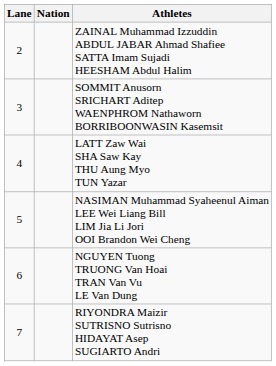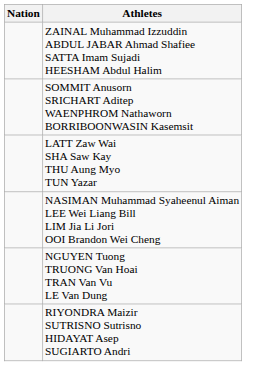 <table class="wikitable sortable" style="text-align:center">
 <tr>
-<th>Lane</th>
 <th>Nation</th>
 <th>Athletes</th>
 </tr>
 <tr>
-<td>2</td>
 <td align=left></td>
 <td align=left>ZAINAL Muhammad Izzuddin <br> ABDUL JABAR Ahmad Shafiee <br> SATTA Imam Sujadi <br> HEESHAM Abdul Halim</td>
 </tr>
 <tr>
-<td>3</td>
 <td align=left></td>
 <td align=left>SOMMIT Anusorn <br> SRICHART Aditep <br> WAENPHROM Nathaworn <br> BORRIBOONWASIN Kasemsit</td>
 </tr>
 <tr>
-<td>4</td>
 <td align=left></td>
 <td align=left>LATT Zaw Wai <br> SHA Saw Kay <br> THU Aung Myo <br> TUN Yazar</td>
 </tr>
 <tr>
-<td>5</td>
 <td align=left></td>
 <td align=left>NASIMAN Muhammad Syaheenul Aiman <br> LEE Wei Liang Bill <br> LIM Jia Li Jori <br> OOI Brandon Wei Cheng</td>
 </tr>
 <tr>
-<td>6</td>
 <td align=left></td>
 <td align=left>NGUYEN Tuong <br> TRUONG Van Hoai <br> TRAN Van Vu <br> LE Van Dung</td>
 </tr>
 <tr>
-<td>7</td>
 <td align=left></td>
 <td align=left>RIYONDRA Maizir <br> SUTRISNO Sutrisno <br> HIDAYAT Asep <br> SUGIARTO Andri</td>
 </tr>
 </table>
